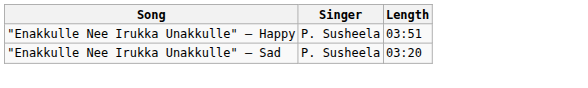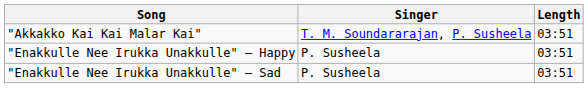 <table class="wikitable">
 <tr>
 <th>Song</th>
 <th>Singer</th>
 <th>Length</th>
+</tr>
+<tr>
+<td>"Akkakko Kai Kai Malar Kai"</td>
+<td><a href='#'>T. M. Soundararajan</a>, <a href='#'>P. Susheela</a></td>
+<td>03:51</td>
 </tr>
 <tr>
 <td>"Enakkulle Nee Irukka Unakkulle" — Happy</td>
 <td>P. Susheela</td>
 <td>03:51</td>
 </tr>
 <tr>
 <td>"Enakkulle Nee Irukka Unakkulle" — Sad</td>
 <td>P. Susheela</td>
-<td>03:20</td>
+<td>03:51</td>
 </tr>
 </table>
